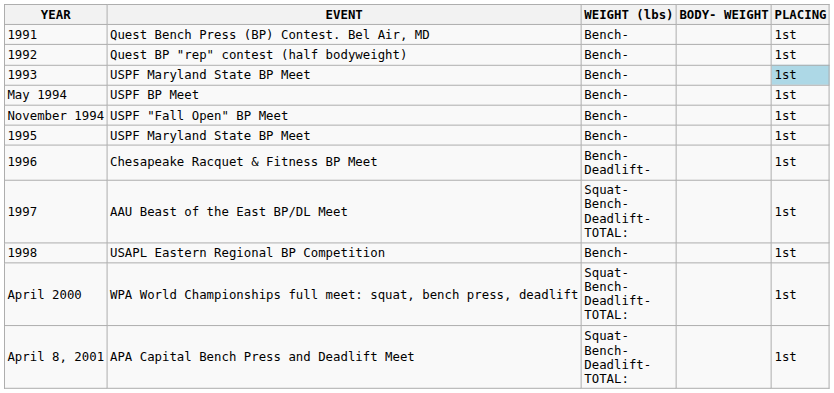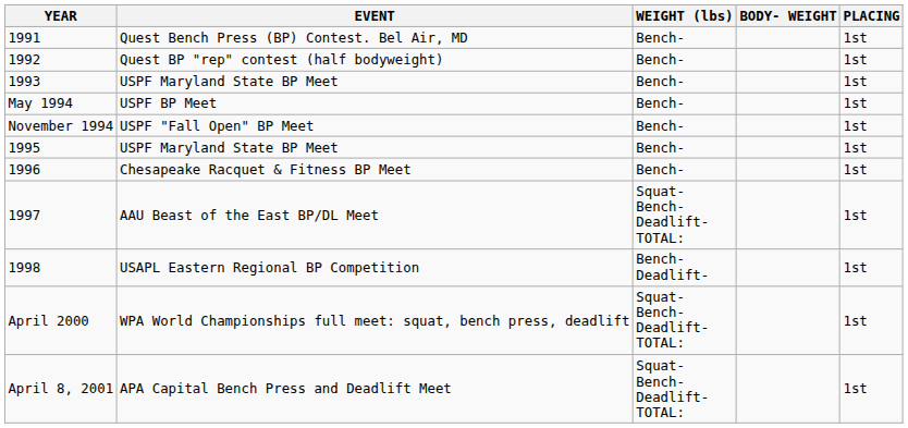 <table class="wikitable">
 <tr>
 <th>YEAR</th>
 <th>EVENT</th>
 <th>WEIGHT (lbs)</th>
 <th>BODY- WEIGHT</th>
 <th>PLACING</th>
 </tr>
 <tr>
 <td>1991</td>
 <td>Quest Bench Press (BP) Contest. Bel Air, MD</td>
 <td>Bench-</td>
 <td></td>
 <td>1st</td>
 </tr>
 <tr>
 <td>1992</td>
 <td>Quest BP "rep" contest (half bodyweight)</td>
 <td>Bench-</td>
 <td></td>
 <td>1st</td>
 </tr>
 <tr>
 <td>1993</td>
 <td>USPF Maryland State BP Meet</td>
 <td>Bench-</td>
 <td></td>
-<td style="background: lightblue;">1st</td>
+<td>1st</td>
 </tr>
 <tr>
 <td>May 1994</td>
 <td>USPF BP Meet</td>
 <td>Bench-</td>
 <td></td>
 <td>1st</td>
 </tr>
 <tr>
 <td>November 1994</td>
 <td>USPF "Fall Open" BP Meet</td>
 <td>Bench-</td>
 <td></td>
 <td>1st</td>
 </tr>
 <tr>
 <td>1995</td>
 <td>USPF Maryland State BP Meet</td>
 <td>Bench-</td>
 <td></td>
 <td>1st</td>
 </tr>
 <tr>
 <td>1996</td>
 <td>Chesapeake Racquet & Fitness BP Meet</td>
-<td>Bench- <br>Deadlift-</td>
+<td>Bench-</td>
 <td></td>
 <td>1st</td>
 </tr>
 <tr>
 <td>1997</td>
 <td>AAU Beast of the East BP/DL Meet</td>
 <td>Squat- <br>Bench- <br>Deadlift-<br>TOTAL: </td>
 <td></td>
 <td>1st</td>
 </tr>
 <tr>
 <td>1998</td>
 <td>USAPL Eastern Regional BP Competition</td>
-<td>Bench-</td>
+<td>Bench- <br>Deadlift-</td>
 <td></td>
 <td>1st</td>
 </tr>
 <tr>
 <td>April 2000</td>
 <td>WPA World Championships full meet: squat, bench press, deadlift</td>
 <td>Squat- <br>Bench- <br>Deadlift-<br>TOTAL: </td>
 <td></td>
 <td>1st</td>
 </tr>
 <tr>
 <td>April 8, 2001</td>
 <td>APA Capital Bench Press and Deadlift Meet</td>
 <td>Squat- <br>Bench- <br>Deadlift-<br>TOTAL: </td>
 <td></td>
 <td>1st</td>
 </tr>
 </table>
